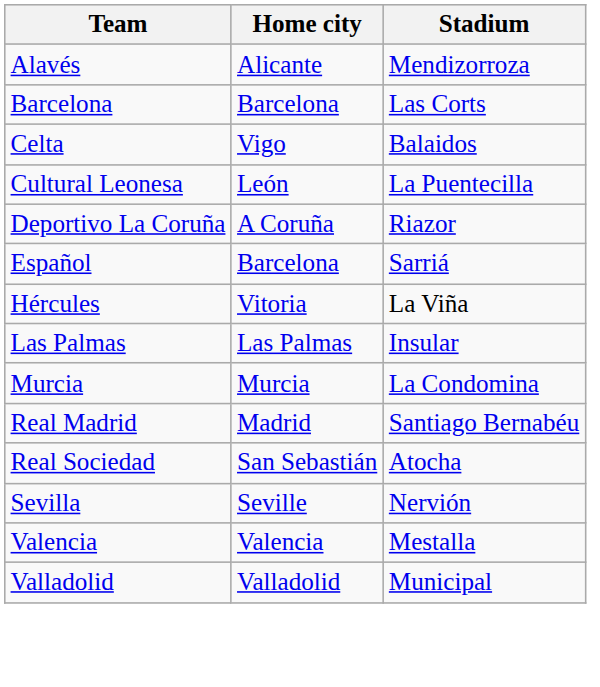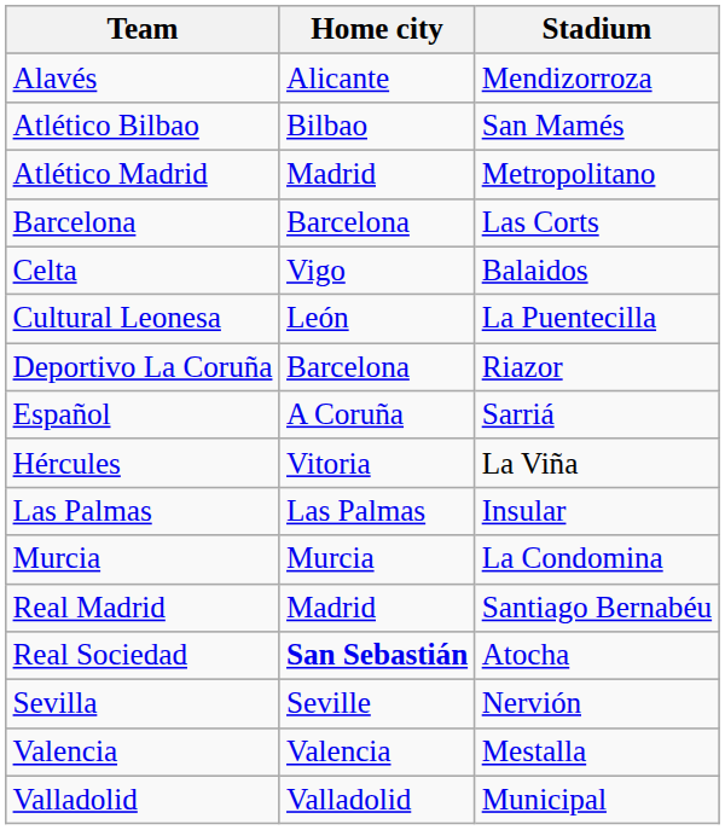 <table class="wikitable sortable" style="text-align: left;">
 <tr>
 <th>Team</th>
 <th>Home city</th>
 <th>Stadium</th>
 </tr>
 <tr>
 <td><a href='#'>Alavés</a></td>
 <td><a href='#'>Alicante</a></td>
 <td><a href='#'>Mendizorroza</a></td>
+</tr>
+<tr>
+<td><a href='#'>Atlético Bilbao</a></td>
+<td><a href='#'>Bilbao</a></td>
+<td><a href='#'>San Mamés</a></td>
+</tr>
+<tr>
+<td><a href='#'>Atlético Madrid</a></td>
+<td><a href='#'>Madrid</a></td>
+<td><a href='#'>Metropolitano</a></td>
 </tr>
 <tr>
 <td><a href='#'>Barcelona</a></td>
 <td><a href='#'>Barcelona</a></td>
 <td><a href='#'>Las Corts</a></td>
 </tr>
 <tr>
 <td><a href='#'>Celta</a></td>
 <td><a href='#'>Vigo</a></td>
 <td><a href='#'>Balaidos</a></td>
 </tr>
 <tr>
 <td><a href='#'>Cultural Leonesa</a></td>
 <td><a href='#'>León</a></td>
 <td><a href='#'>La Puentecilla</a></td>
 </tr>
 <tr>
 <td><a href='#'>Deportivo La Coruña</a></td>
-<td><a href='#'>A Coruña</a></td>
+<td><a href='#'>Barcelona</a></td>
 <td><a href='#'>Riazor</a></td>
 </tr>
 <tr>
 <td><a href='#'>Español</a></td>
-<td><a href='#'>Barcelona</a></td>
+<td><a href='#'>A Coruña</a></td>
 <td><a href='#'>Sarriá</a></td>
 </tr>
 <tr>
 <td><a href='#'>Hércules</a></td>
 <td><a href='#'>Vitoria</a></td>
 <td>La Viña</td>
 </tr>
 <tr>
 <td><a href='#'>Las Palmas</a></td>
 <td><a href='#'>Las Palmas</a></td>
 <td><a href='#'>Insular</a></td>
 </tr>
 <tr>
 <td><a href='#'>Murcia</a></td>
 <td><a href='#'>Murcia</a></td>
 <td><a href='#'>La Condomina</a></td>
 </tr>
 <tr>
 <td><a href='#'>Real Madrid</a></td>
 <td><a href='#'>Madrid</a></td>
 <td><a href='#'>Santiago Bernabéu</a></td>
 </tr>
 <tr>
 <td><a href='#'>Real Sociedad</a></td>
-<td><a href='#'>San Sebastián</a></td>
+<td><strong><a href='#'>San Sebastián</a></strong></td>
 <td><a href='#'>Atocha</a></td>
 </tr>
 <tr>
 <td><a href='#'>Sevilla</a></td>
 <td><a href='#'>Seville</a></td>
 <td><a href='#'>Nervión</a></td>
 </tr>
 <tr>
 <td><a href='#'>Valencia</a></td>
 <td><a href='#'>Valencia</a></td>
 <td><a href='#'>Mestalla</a></td>
 </tr>
 <tr>
 <td><a href='#'>Valladolid</a></td>
 <td><a href='#'>Valladolid</a></td>
 <td><a href='#'>Municipal</a></td>
 </tr>
 </table>
